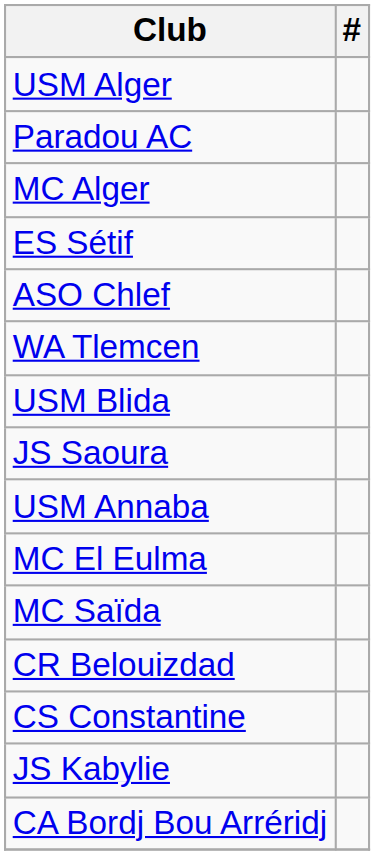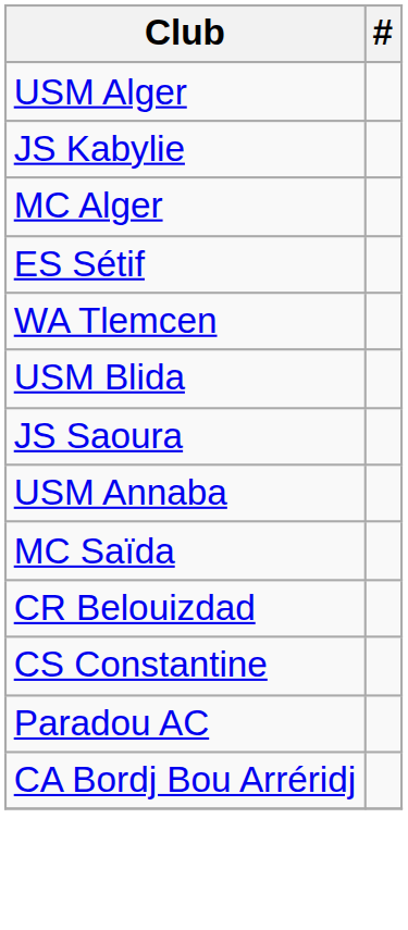 <table class="wikitable sortable" style="border-collapse:collapse">
 <tr>
 <th>Club</th>
 <th>#</th>
 </tr>
 <tr>
 <td><a href='#'>USM Alger</a></td>
 <td align="center"></td>
 </tr>
 <tr>
-<td><a href='#'>Paradou AC</a></td>
+<td><a href='#'>JS Kabylie</a></td>
 <td align="center"></td>
 </tr>
 <tr>
 <td><a href='#'>MC Alger</a></td>
 <td align="center"></td>
 </tr>
 <tr>
 <td><a href='#'>ES Sétif</a></td>
-<td align="center"></td>
-</tr>
-<tr>
-<td><a href='#'>ASO Chlef</a></td>
 <td align="center"></td>
 </tr>
 <tr>
 <td><a href='#'>WA Tlemcen</a></td>
 <td align="center"></td>
 </tr>
 <tr>
 <td><a href='#'>USM Blida</a></td>
 <td align="center"></td>
 </tr>
 <tr>
 <td><a href='#'>JS Saoura</a></td>
 <td align="center"></td>
 </tr>
 <tr>
 <td><a href='#'>USM Annaba</a></td>
 <td align="center"></td>
 </tr>
 <tr>
-<td><a href='#'>MC El Eulma</a></td>
-<td align="center"></td>
-</tr>
-<tr>
 <td><a href='#'>MC Saïda</a></td>
 <td align="center"></td>
 </tr>
 <tr>
 <td><a href='#'>CR Belouizdad</a></td>
 <td align="center"></td>
 </tr>
 <tr>
 <td><a href='#'>CS Constantine</a></td>
 <td align="center"></td>
 </tr>
 <tr>
-<td><a href='#'>JS Kabylie</a></td>
+<td><a href='#'>Paradou AC</a></td>
 <td align="center"></td>
 </tr>
 <tr>
 <td><a href='#'>CA Bordj Bou Arréridj</a></td>
 <td align="center"></td>
 </tr>
 <tr>
 </tr>
 </table>
